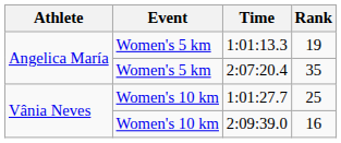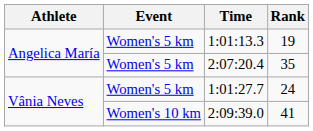 <table class="wikitable" style="font-size:90%;">
 <tr>
 <th>Athlete</th>
 <th>Event</th>
 <th>Time</th>
 <th>Rank</th>
 </tr>
 <tr align=center>
 <td align=left rowspan=2><a href='#'>Angelica María</a></td>
 <td align=left><a href='#'>Women's 5 km</a></td>
 <td>1:01:13.3</td>
 <td>19</td>
 </tr>
 <tr align=center>
 <td align=left><a href='#'>Women's 5 km</a></td>
 <td>2:07:20.4</td>
 <td>35</td>
 </tr>
 <tr align=center>
 <td align=left rowspan=2><a href='#'>Vânia Neves</a></td>
-<td align=left><a href='#'>Women's 10 km</a></td>
+<td align=left><a href='#'>Women's 5 km</a></td>
 <td>1:01:27.7</td>
-<td>25</td>
+<td>24</td>
 </tr>
 <tr align=center>
 <td align=left><a href='#'>Women's 10 km</a></td>
 <td>2:09:39.0</td>
-<td>16</td>
+<td>41</td>
 </tr>
 </table>
